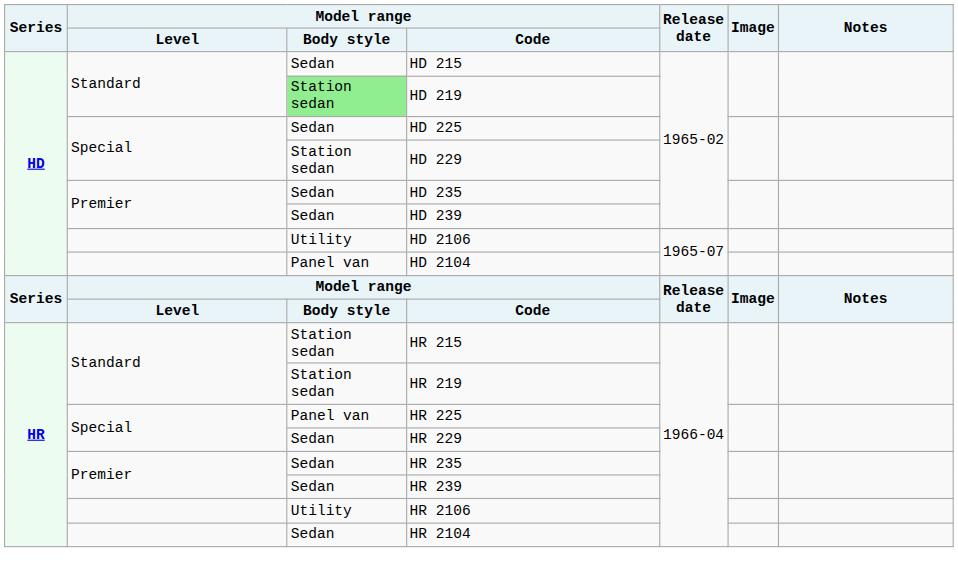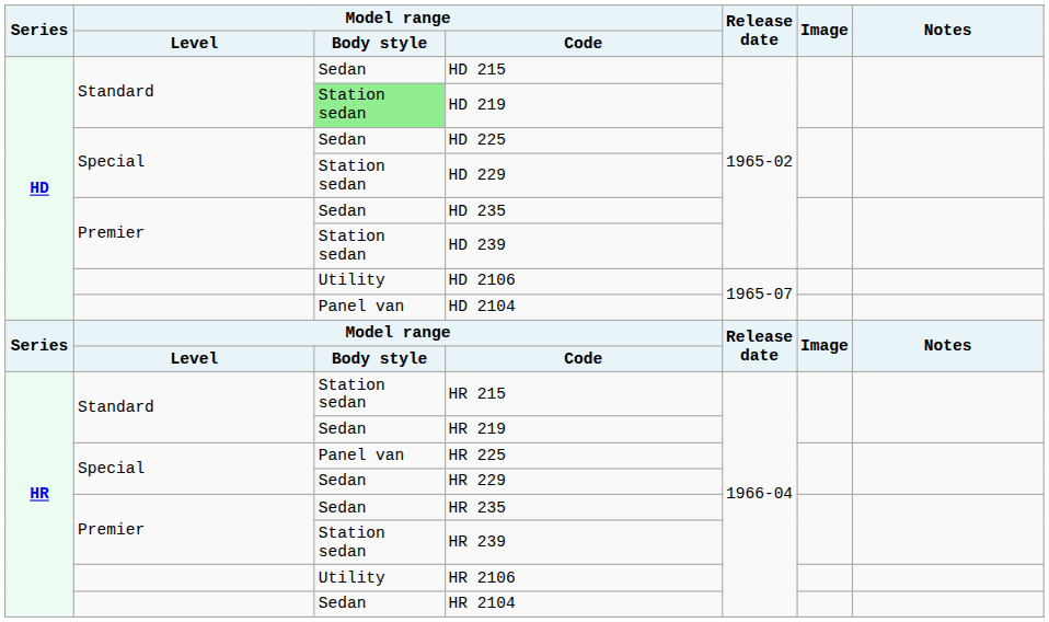 <table class = "wikitable">
 <tr>
 <th width="50" rowspan = "2" style="background:#e8f4f8;">Series</th>
 <th colspan = "3" style="background:#e8f4f8;">Model range</th>
 <th width="30" rowspan = "2" style="background:#e8f4f8;">Release date</th>
 <th width="30" rowspan = "2" style="background:#e8f4f8;">Image</th>
 <th width="150" rowspan = "2" style="background:#e8f4f8;">Notes</th>
 </tr>
 <tr>
 <th width="190" style="background:#e8f4f8;">Level</th>
 <th width="100" style="background:#e8f4f8;">Body style</th>
 <th width="220" style="background:#e8f4f8;">Code</th>
 </tr>
 <tr>
 <td align = "center" rowspan = "8" style="background:#ecfcf0;"><strong><a href='#'>HD</a></strong></td>
 <td rowspan = "2">Standard</td>
 <td>Sedan</td>
 <td>HD 215</td>
 <td rowspan = "6">1965-02</td>
 <td rowspan = "2"></td>
 <td rowspan = "2"></td>
 </tr>
 <tr>
 <td style="background: lightgreen;">Station sedan</td>
 <td>HD 219</td>
 </tr>
 <tr>
 <td rowspan = "2">Special</td>
 <td>Sedan</td>
 <td>HD 225</td>
 <td rowspan = "2"></td>
 <td rowspan = "2"></td>
 </tr>
 <tr>
 <td>Station sedan</td>
 <td>HD 229</td>
 </tr>
 <tr>
 <td rowspan = "2">Premier</td>
 <td>Sedan</td>
 <td>HD 235</td>
 <td rowspan = "2"></td>
 <td rowspan = "2"></td>
 </tr>
 <tr>
-<td>Sedan</td>
+<td>Station sedan</td>
 <td>HD 239</td>
 </tr>
 <tr>
 <td></td>
 <td>Utility</td>
 <td>HD 2106</td>
 <td rowspan = "2">1965-07</td>
 <td></td>
 <td></td>
 </tr>
 <tr>
 <td></td>
 <td>Panel van</td>
 <td>HD 2104</td>
 <td></td>
 <td></td>
 </tr>
 <tr>
 <th rowspan = "2" style="background:#e8f4f8;">Series</th>
 <th colspan = "3" style="background:#e8f4f8;">Model range</th>
 <th rowspan = "2" style="background:#e8f4f8;">Release date</th>
 <th rowspan = "2" style="background:#e8f4f8;">Image</th>
 <th rowspan = "2" style="background:#e8f4f8;">Notes</th>
 </tr>
 <tr>
 <th style="background:#e8f4f8;">Level</th>
 <th style="background:#e8f4f8;">Body style</th>
 <th style="background:#e8f4f8;">Code</th>
 </tr>
 <tr>
 <td align = "center" rowspan = "8" style="background:#ecfcf0;"><strong><a href='#'>HR</a></strong></td>
 <td rowspan = "2">Standard</td>
 <td>Station sedan</td>
 <td>HR 215</td>
 <td rowspan = "8">1966-04</td>
 <td rowspan = "2"></td>
 <td rowspan = "2"></td>
 </tr>
 <tr>
-<td>Station sedan</td>
+<td>Sedan</td>
 <td>HR 219</td>
 </tr>
 <tr>
 <td rowspan = "2">Special</td>
 <td>Panel van</td>
 <td>HR 225</td>
 <td rowspan = "2"></td>
 <td rowspan = "2"></td>
 </tr>
 <tr>
 <td>Sedan</td>
 <td>HR 229</td>
 </tr>
 <tr>
 <td rowspan = "2">Premier</td>
 <td>Sedan</td>
 <td>HR 235</td>
 <td rowspan = "2"></td>
 <td rowspan = "2"></td>
 </tr>
 <tr>
-<td>Sedan</td>
+<td>Station sedan</td>
 <td>HR 239</td>
 </tr>
 <tr>
 <td></td>
 <td>Utility</td>
 <td>HR 2106</td>
 <td></td>
 <td></td>
 </tr>
 <tr>
 <td></td>
 <td>Sedan</td>
 <td>HR 2104</td>
 <td></td>
 <td></td>
 </tr>
 </table>
